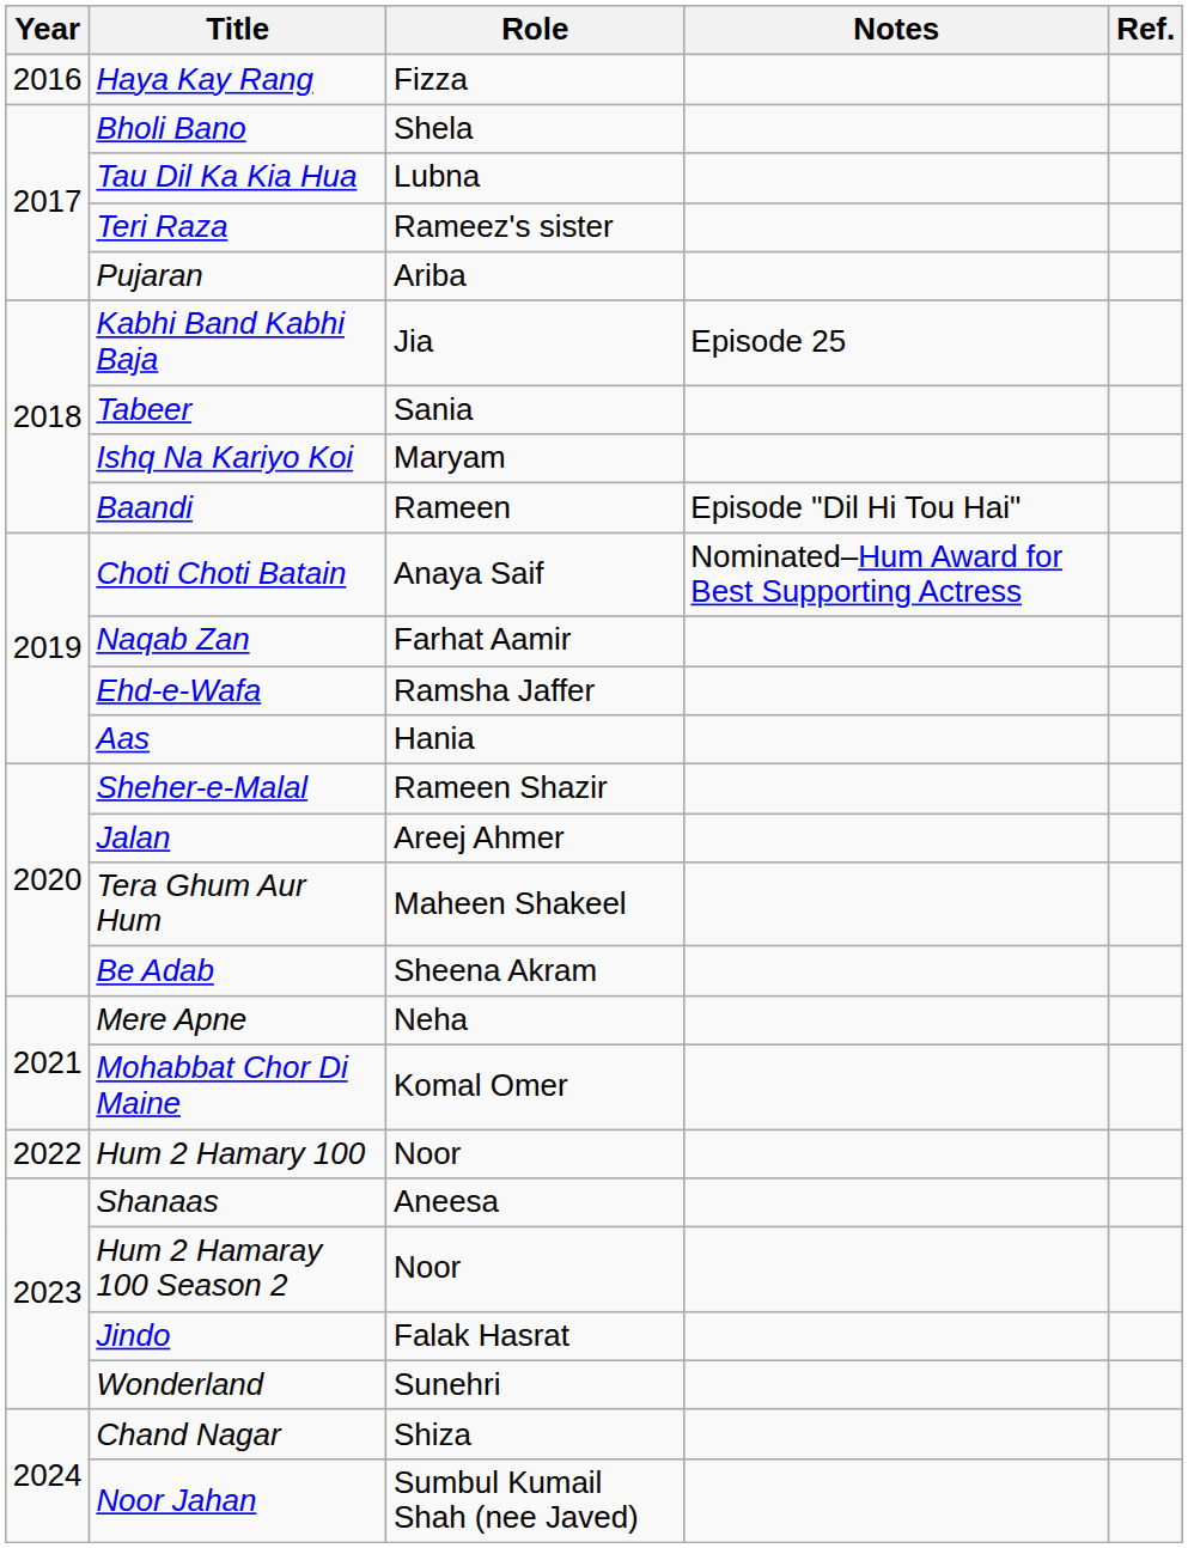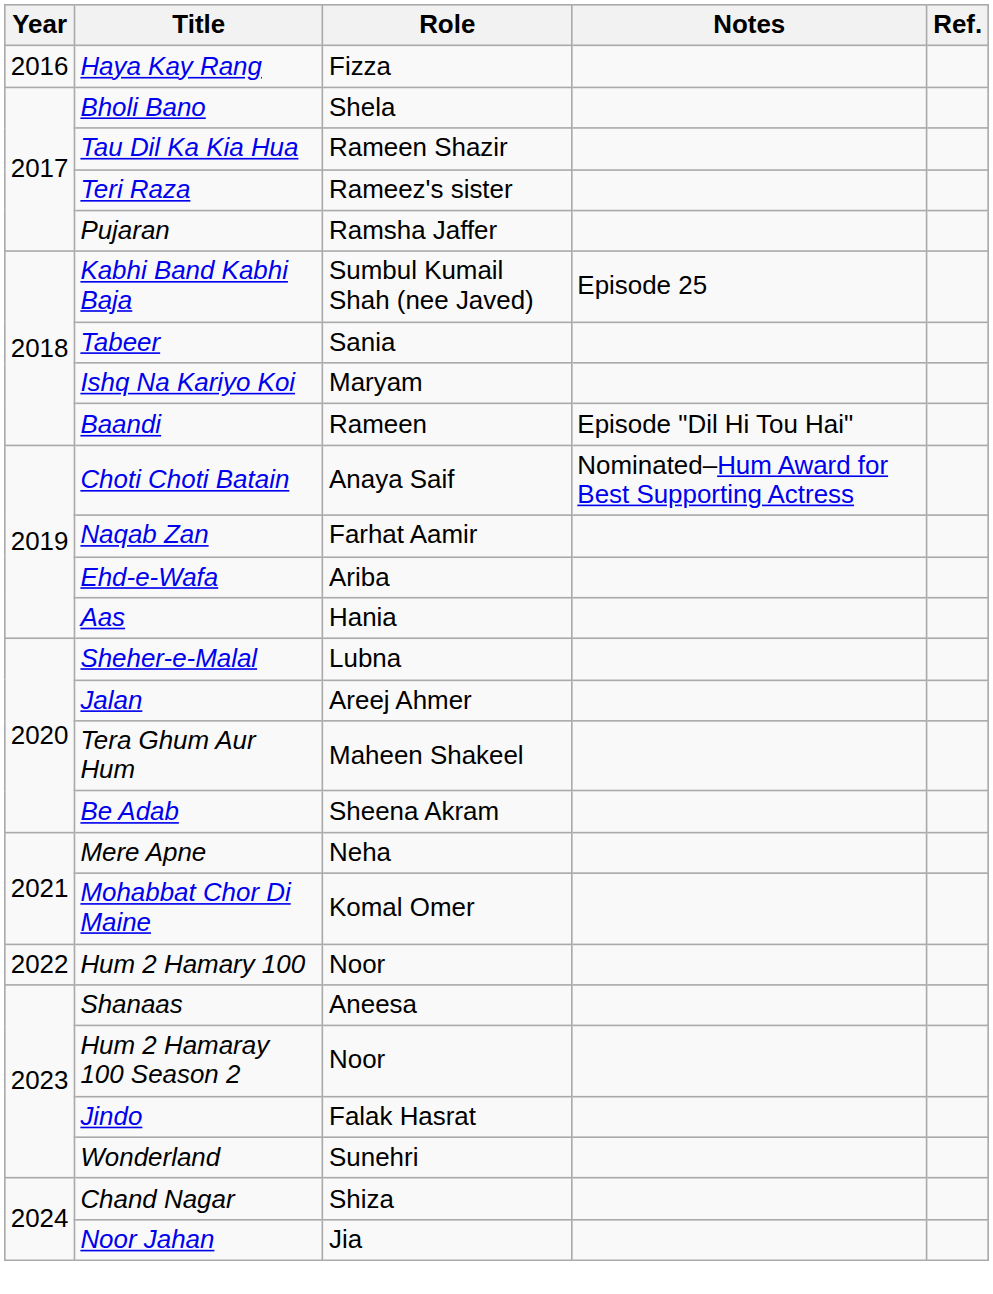 <table class="wikitable sortable">
 <tr>
 <th>Year</th>
 <th>Title</th>
 <th>Role</th>
 <th class="unsortable">Notes</th>
 <th class="unsortable">Ref.</th>
 </tr>
 <tr>
 <td>2016</td>
 <td><em><a href='#'>Haya Kay Rang</a></em></td>
 <td>Fizza</td>
 <td></td>
 <td></td>
 </tr>
 <tr>
 <td rowspan="4">2017</td>
 <td><em><a href='#'>Bholi Bano</a></em></td>
 <td>Shela</td>
 <td></td>
 <td></td>
 </tr>
 <tr>
 <td><em><a href='#'>Tau Dil Ka Kia Hua</a></em></td>
-<td>Lubna</td>
+<td>Rameen Shazir</td>
 <td></td>
 <td></td>
 </tr>
 <tr>
 <td><em><a href='#'>Teri Raza</a></em></td>
 <td>Rameez's sister</td>
 <td></td>
 <td></td>
 </tr>
 <tr>
 <td><em>Pujaran</em></td>
-<td>Ariba</td>
+<td>Ramsha Jaffer</td>
 <td></td>
 <td></td>
 </tr>
 <tr>
 <td rowspan="4">2018</td>
 <td><em><a href='#'>Kabhi Band Kabhi Baja</a></em></td>
-<td>Jia</td>
+<td>Sumbul Kumail Shah (nee Javed)</td>
 <td>Episode 25</td>
 <td></td>
 </tr>
 <tr>
 <td><em><a href='#'>Tabeer</a></em></td>
 <td>Sania</td>
 <td></td>
 <td></td>
 </tr>
 <tr>
 <td><em><a href='#'>Ishq Na Kariyo Koi</a></em></td>
 <td>Maryam</td>
 <td></td>
 <td></td>
 </tr>
 <tr>
 <td><em><a href='#'>Baandi</a></em></td>
 <td>Rameen</td>
 <td>Episode "Dil Hi Tou Hai"</td>
 <td></td>
 </tr>
 <tr>
 <td rowspan="4">2019</td>
 <td><em><a href='#'>Choti Choti Batain</a></em></td>
 <td>Anaya Saif</td>
 <td>Nominated–<a href='#'>Hum Award for Best Supporting Actress</a></td>
 <td></td>
 </tr>
 <tr>
 <td><em><a href='#'>Naqab Zan</a></em></td>
 <td>Farhat Aamir</td>
 <td></td>
 <td></td>
 </tr>
 <tr>
 <td><em><a href='#'>Ehd-e-Wafa</a></em></td>
-<td>Ramsha Jaffer</td>
+<td>Ariba</td>
 <td></td>
 <td></td>
 </tr>
 <tr>
 <td><em><a href='#'>Aas</a></em></td>
 <td>Hania</td>
 <td></td>
 <td></td>
 </tr>
 <tr>
 <td rowspan="4">2020</td>
 <td><em><a href='#'>Sheher-e-Malal</a></em></td>
-<td>Rameen Shazir</td>
+<td>Lubna</td>
 <td></td>
 <td></td>
 </tr>
 <tr>
 <td><em><a href='#'>Jalan</a></em></td>
 <td>Areej Ahmer</td>
 <td></td>
 <td></td>
 </tr>
 <tr>
 <td><em>Tera Ghum Aur Hum</em></td>
 <td>Maheen Shakeel</td>
 <td></td>
 <td></td>
 </tr>
 <tr>
 <td><em><a href='#'>Be Adab</a></em></td>
 <td>Sheena Akram</td>
 <td></td>
 <td></td>
 </tr>
 <tr>
 <td rowspan="2">2021</td>
 <td><em>Mere Apne</em></td>
 <td>Neha</td>
 <td></td>
 <td></td>
 </tr>
 <tr>
 <td><em><a href='#'>Mohabbat Chor Di Maine</a></em></td>
 <td>Komal Omer</td>
 <td></td>
 <td></td>
 </tr>
 <tr>
 <td>2022</td>
 <td><em>Hum 2 Hamary 100</em></td>
 <td>Noor</td>
 <td></td>
 <td></td>
 </tr>
 <tr>
 <td rowspan="4">2023</td>
 <td><em>Shanaas</em></td>
 <td>Aneesa</td>
 <td></td>
 <td></td>
 </tr>
 <tr>
 <td><em>Hum 2 Hamaray 100 Season 2</em></td>
 <td>Noor</td>
 <td></td>
 <td></td>
 </tr>
 <tr>
 <td><em><a href='#'>Jindo</a></em></td>
 <td>Falak Hasrat</td>
 <td></td>
 <td></td>
 </tr>
 <tr>
 <td><em>Wonderland</em></td>
 <td>Sunehri</td>
 <td></td>
 <td></td>
 </tr>
 <tr>
 <td rowspan="2">2024</td>
 <td><em>Chand Nagar</em></td>
 <td>Shiza</td>
 <td></td>
 <td></td>
 </tr>
 <tr>
 <td><em><a href='#'>Noor Jahan</a></em></td>
-<td>Sumbul Kumail Shah (nee Javed)</td>
+<td>Jia</td>
 <td></td>
 <td></td>
 </tr>
 </table>
